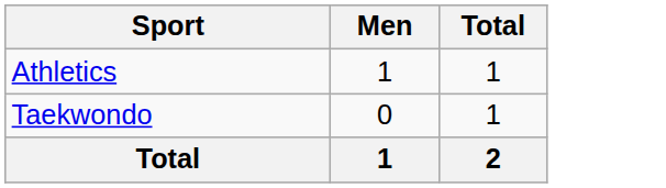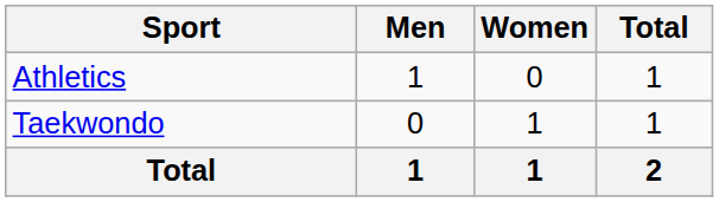 <table class="wikitable sortable" style="text-align:center;">
 <tr>
 <th width="180">Sport</th>
 <th width="55">Men</th>
+<th width="55">Women</th>
 <th width="55">Total</th>
 </tr>
 <tr>
 <td align="left"><a href='#'>Athletics</a></td>
 <td>1</td>
+<td>0</td>
 <td>1</td>
 </tr>
 <tr>
 <td align="left"><a href='#'>Taekwondo</a></td>
 <td>0</td>
 <td>1</td>
+<td>1</td>
 </tr>
 <tr>
 <th align="left">Total</th>
 <th>1</th>
+<th>1</th>
 <th>2</th>
 </tr>
 </table>
